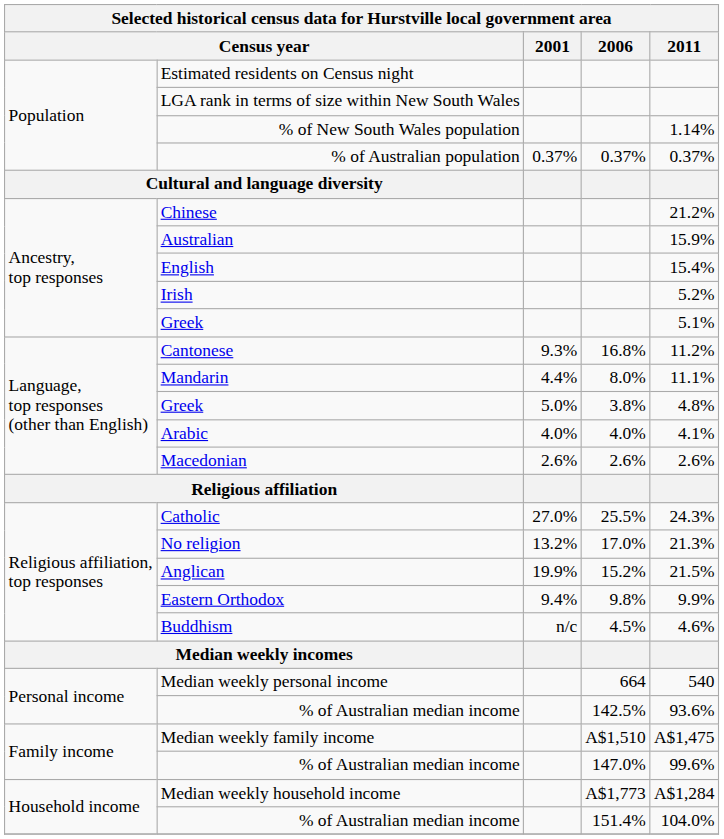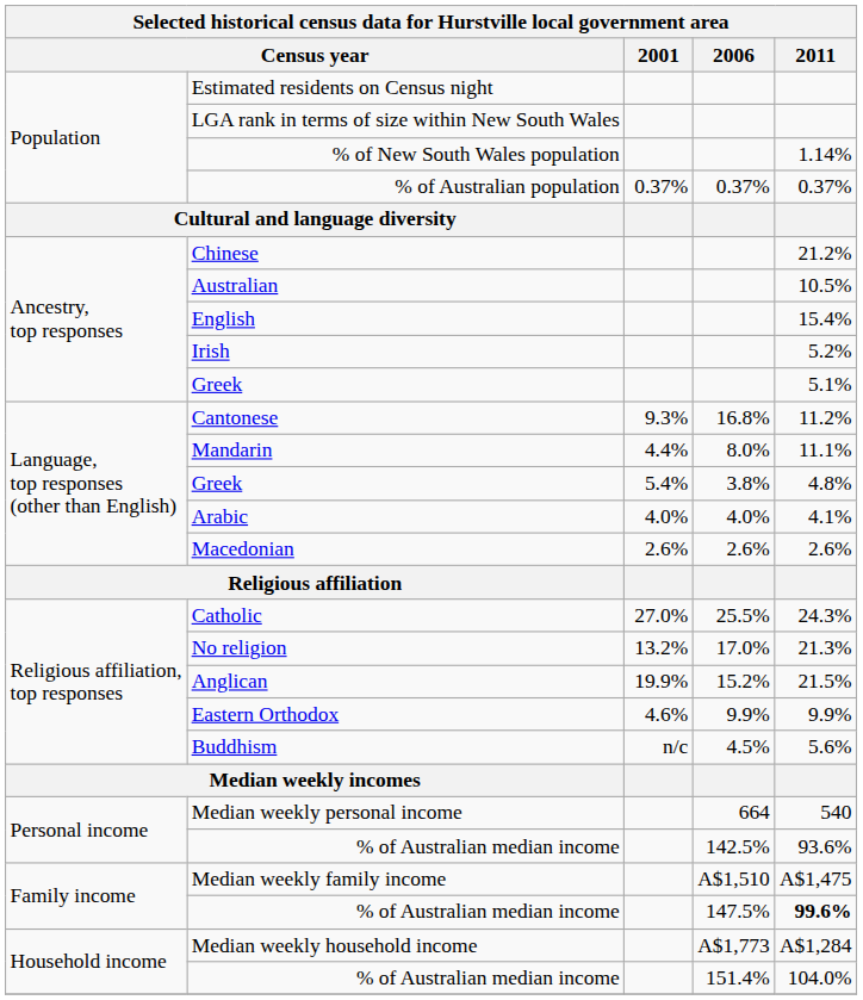 <table class="wikitable">
 <tr>
 <th colspan=6>Selected historical census data for Hurstville local government area</th>
 </tr>
 <tr>
 <th colspan=3>Census year</th>
 <th>2001</th>
 <th>2006</th>
 <th>2011</th>
 </tr>
 <tr>
 <td rowspan=4 colspan="2">Population</td>
 <td>Estimated residents on Census night</td>
 <td align="right"></td>
 <td align="right"></td>
 <td align="right"></td>
 </tr>
 <tr>
 <td align="right">LGA rank in terms of size within New South Wales</td>
 <td align="right"></td>
 <td align="right"></td>
 <td align="right"></td>
 </tr>
 <tr>
 <td align="right">% of New South Wales population</td>
 <td align="right"></td>
 <td align="right"></td>
 <td align="right">1.14%</td>
 </tr>
 <tr>
 <td align="right">% of Australian population</td>
 <td align="right"> 0.37%</td>
 <td align="right"> 0.37%</td>
 <td align="right"> 0.37%</td>
 </tr>
 <tr>
 <th colspan=3>Cultural and language diversity</th>
 <th></th>
 <th></th>
 <th></th>
 </tr>
 <tr>
 <td rowspan=5 colspan=2>Ancestry,<br>top responses</td>
 <td><a href='#'>Chinese</a></td>
 <td align="right"></td>
 <td align="right"></td>
 <td align="right">21.2%</td>
 </tr>
 <tr>
 <td><a href='#'>Australian</a></td>
 <td align="right"></td>
 <td align="right"></td>
-<td align="right">15.9%</td>
+<td align="right">10.5%</td>
 </tr>
 <tr>
 <td><a href='#'>English</a></td>
 <td align="right"></td>
 <td align="right"></td>
 <td align="right">15.4%</td>
 </tr>
 <tr>
 <td><a href='#'>Irish</a></td>
 <td align="right"></td>
 <td align="right"></td>
 <td align="right">5.2%</td>
 </tr>
 <tr>
 <td><a href='#'>Greek</a></td>
 <td align="right"></td>
 <td align="right"></td>
 <td align="right">5.1%</td>
 </tr>
 <tr>
 <td rowspan=5 colspan=2>Language,<br>top responses<br>(other than English)</td>
 <td><a href='#'>Cantonese</a></td>
 <td align="right">9.3%</td>
 <td align="right"> 16.8%</td>
 <td align="right"> 11.2%</td>
 </tr>
 <tr>
 <td><a href='#'>Mandarin</a></td>
 <td align="right">4.4%</td>
 <td align="right"> 8.0%</td>
 <td align="right"> 11.1%</td>
 </tr>
 <tr>
 <td><a href='#'>Greek</a></td>
-<td align="right">5.0%</td>
+<td align="right">5.4%</td>
 <td align="right"> 3.8%</td>
 <td align="right"> 4.8%</td>
 </tr>
 <tr>
 <td><a href='#'>Arabic</a></td>
 <td align="right">4.0%</td>
 <td align="right"> 4.0%</td>
 <td align="right"> 4.1%</td>
 </tr>
 <tr>
 <td><a href='#'>Macedonian</a></td>
 <td align="right">2.6%</td>
 <td align="right"> 2.6%</td>
 <td align="right"> 2.6%</td>
 </tr>
 <tr>
 <th colspan=3>Religious affiliation</th>
 <th></th>
 <th></th>
 <th></th>
 </tr>
 <tr>
 <td rowspan=5 colspan=2>Religious affiliation,<br>top responses</td>
 <td><a href='#'>Catholic</a></td>
 <td align="right">27.0%</td>
 <td align="right"> 25.5%</td>
 <td align="right"> 24.3%</td>
 </tr>
 <tr>
 <td><a href='#'>No religion</a></td>
 <td align="right">13.2%</td>
 <td align="right"> 17.0%</td>
 <td align="right"> 21.3%</td>
 </tr>
 <tr>
 <td><a href='#'>Anglican</a></td>
 <td align="right">19.9%</td>
 <td align="right"> 15.2%</td>
 <td align="right"> 21.5%</td>
 </tr>
 <tr>
 <td><a href='#'>Eastern Orthodox</a></td>
-<td align="right">9.4%</td>
-<td align="right"> 9.8%</td>
+<td align="right">4.6%</td>
+<td align="right"> 9.9%</td>
 <td align="right"> 9.9%</td>
 </tr>
 <tr>
 <td><a href='#'>Buddhism</a></td>
 <td align="right">n/c</td>
 <td align="right"> 4.5%</td>
-<td align="right"> 4.6%</td>
+<td align="right"> 5.6%</td>
 </tr>
 <tr>
 <th colspan=3>Median weekly incomes</th>
 <th></th>
 <th></th>
 <th></th>
 </tr>
 <tr>
 <td rowspan=2 colspan=2>Personal income</td>
 <td>Median weekly personal income</td>
 <td align="right"></td>
 <td align="right">664</td>
 <td align="right">540</td>
 </tr>
 <tr>
 <td align="right">% of Australian median income</td>
 <td align="right"></td>
 <td align="right">142.5%</td>
 <td align="right">93.6%</td>
 </tr>
 <tr>
 <td rowspan=2 colspan=2>Family income</td>
 <td>Median weekly family income</td>
 <td align="right"></td>
 <td align="right">A$1,510</td>
 <td align="right">A$1,475</td>
 </tr>
 <tr>
 <td align="right">% of Australian median income</td>
 <td align="right"></td>
-<td align="right">147.0%</td>
-<td align="right">99.6%</td>
+<td align="right">147.5%</td>
+<td align="right"><strong>99.6%</strong></td>
 </tr>
 <tr>
 <td rowspan=2 colspan=2>Household income</td>
 <td>Median weekly household income</td>
 <td align="right"></td>
 <td align="right">A$1,773</td>
 <td align="right">A$1,284</td>
 </tr>
 <tr>
 <td align="right">% of Australian median income</td>
 <td align="right"></td>
 <td align="right">151.4%</td>
 <td align="right">104.0%</td>
 </tr>
 <tr>
 </tr>
 </table>
